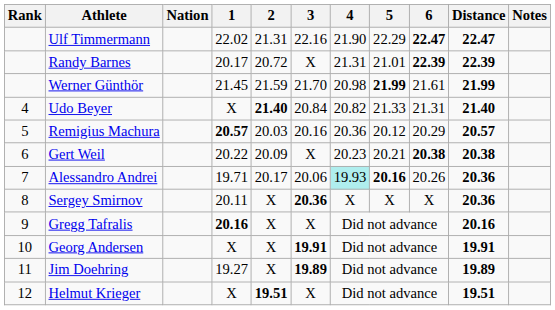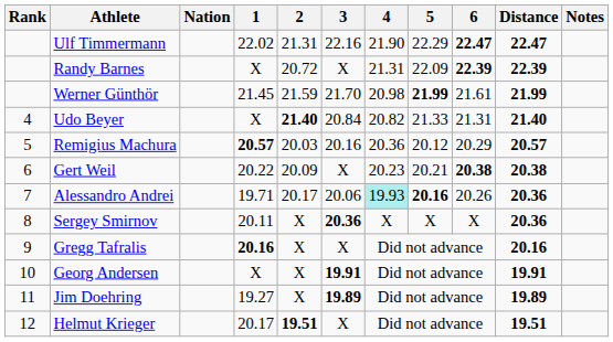 <table class="wikitable sortable" style="text-align:center">
 <tr>
 <th>Rank</th>
 <th>Athlete</th>
 <th>Nation</th>
 <th>1</th>
 <th>2</th>
 <th>3</th>
 <th>4</th>
 <th>5</th>
 <th>6</th>
 <th>Distance</th>
 <th>Notes</th>
 </tr>
 <tr>
 <td></td>
 <td align=left><a href='#'>Ulf Timmermann</a></td>
 <td align=left></td>
 <td>22.02 </td>
 <td>21.31</td>
 <td>22.16 </td>
 <td>21.90</td>
 <td>22.29 </td>
 <td><strong>22.47</strong> </td>
 <td><strong>22.47</strong></td>
 <td></td>
 </tr>
 <tr>
 <td></td>
 <td align=left><a href='#'>Randy Barnes</a></td>
 <td align=left></td>
-<td>20.17</td>
+<td data-sort-value=1.00>X</td>
 <td>20.72</td>
 <td data-sort-value=1.00>X</td>
 <td>21.31</td>
-<td>21.01</td>
+<td>22.09</td>
 <td><strong>22.39</strong> </td>
 <td><strong>22.39</strong></td>
 <td></td>
 </tr>
 <tr>
 <td></td>
 <td align=left><a href='#'>Werner Günthör</a></td>
 <td align=left></td>
 <td>21.45 </td>
 <td>21.59</td>
 <td>21.70</td>
 <td>20.98</td>
 <td><strong>21.99</strong></td>
 <td>21.61</td>
 <td><strong>21.99</strong></td>
 <td></td>
 </tr>
 <tr>
 <td>4</td>
 <td align=left><a href='#'>Udo Beyer</a></td>
 <td align=left></td>
 <td data-sort-value=1.00>X</td>
 <td><strong>21.40</strong></td>
 <td>20.84</td>
 <td>20.82</td>
 <td>21.33</td>
 <td>21.31</td>
 <td><strong>21.40</strong></td>
 <td></td>
 </tr>
 <tr>
 <td>5</td>
 <td align=left><a href='#'>Remigius Machura</a></td>
 <td align=left></td>
 <td><strong>20.57</strong></td>
 <td>20.03</td>
 <td>20.16</td>
 <td>20.36</td>
 <td>20.12</td>
 <td>20.29</td>
 <td><strong>20.57</strong></td>
 <td></td>
 </tr>
 <tr>
 <td>6</td>
 <td align=left><a href='#'>Gert Weil</a></td>
 <td align=left></td>
 <td>20.22</td>
 <td>20.09</td>
 <td data-sort-value=1.00>X</td>
 <td>20.23</td>
 <td>20.21</td>
 <td><strong>20.38</strong></td>
 <td><strong>20.38</strong></td>
 <td></td>
 </tr>
 <tr>
 <td>7</td>
 <td align=left><a href='#'>Alessandro Andrei</a></td>
 <td align=left></td>
 <td>19.71</td>
 <td>20.17</td>
 <td>20.06</td>
 <td style="background: paleturquoise;">19.93</td>
 <td><strong>20.16</strong></td>
 <td>20.26</td>
 <td><strong>20.36</strong></td>
 <td></td>
 </tr>
 <tr>
 <td>8</td>
 <td align=left><a href='#'>Sergey Smirnov</a></td>
 <td align=left></td>
 <td>20.11</td>
 <td data-sort-value=1.00>X</td>
 <td><strong>20.36</strong></td>
 <td data-sort-value=1.00>X</td>
 <td data-sort-value=1.00>X</td>
 <td data-sort-value=1.00>X</td>
 <td><strong>20.36</strong></td>
 <td></td>
 </tr>
 <tr>
 <td>9</td>
 <td align=left><a href='#'>Gregg Tafralis</a></td>
 <td align=left></td>
 <td><strong>20.16</strong></td>
 <td data-sort-value=1.00>X</td>
 <td data-sort-value=1.00>X</td>
 <td colspan=3 data-sort-value=0.00>Did not advance</td>
 <td><strong>20.16</strong></td>
 <td></td>
 </tr>
 <tr>
 <td>10</td>
 <td align=left><a href='#'>Georg Andersen</a></td>
 <td align=left></td>
 <td data-sort-value=1.00>X</td>
 <td data-sort-value=1.00>X</td>
 <td><strong>19.91</strong></td>
 <td colspan=3 data-sort-value=0.00>Did not advance</td>
 <td><strong>19.91</strong></td>
 <td></td>
 </tr>
 <tr>
 <td>11</td>
 <td align=left><a href='#'>Jim Doehring</a></td>
 <td align=left></td>
 <td>19.27</td>
 <td data-sort-value=1.00>X</td>
 <td><strong>19.89</strong></td>
 <td colspan=3 data-sort-value=0.00>Did not advance</td>
 <td><strong>19.89</strong></td>
 <td></td>
 </tr>
 <tr>
 <td>12</td>
 <td align=left><a href='#'>Helmut Krieger</a></td>
 <td align=left></td>
-<td data-sort-value=1.00>X</td>
+<td>20.17</td>
 <td><strong>19.51</strong></td>
 <td data-sort-value=1.00>X</td>
 <td colspan=3 data-sort-value=0.00>Did not advance</td>
 <td><strong>19.51</strong></td>
 <td></td>
 </tr>
 </table>
